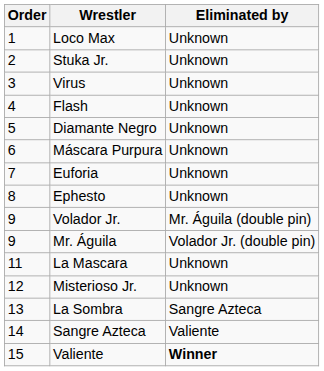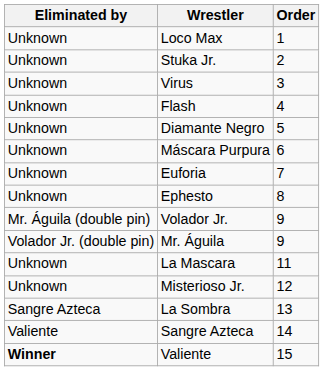 <table class="wikitable sortable">
 <tr>
+<th>Eliminated by</th>
+<th>Wrestler</th>
 <th>Order</th>
-<th>Wrestler</th>
-<th>Eliminated by</th>
 </tr>
 <tr>
+<td>Unknown</td>
+<td>Loco Max</td>
 <td>1</td>
-<td>Loco Max</td>
-<td>Unknown</td>
 </tr>
 <tr>
+<td>Unknown</td>
+<td>Stuka Jr.</td>
 <td>2</td>
-<td>Stuka Jr.</td>
-<td>Unknown</td>
 </tr>
 <tr>
+<td>Unknown</td>
+<td>Virus</td>
 <td>3</td>
-<td>Virus</td>
-<td>Unknown</td>
 </tr>
 <tr>
+<td>Unknown</td>
+<td>Flash</td>
 <td>4</td>
-<td>Flash</td>
-<td>Unknown</td>
 </tr>
 <tr>
+<td>Unknown</td>
+<td>Diamante Negro</td>
 <td>5</td>
-<td>Diamante Negro</td>
-<td>Unknown</td>
 </tr>
 <tr>
+<td>Unknown</td>
+<td>Máscara Purpura</td>
 <td>6</td>
-<td>Máscara Purpura</td>
-<td>Unknown</td>
 </tr>
 <tr>
+<td>Unknown</td>
+<td>Euforia</td>
 <td>7</td>
-<td>Euforia</td>
-<td>Unknown</td>
 </tr>
 <tr>
+<td>Unknown</td>
+<td>Ephesto</td>
 <td>8</td>
-<td>Ephesto</td>
-<td>Unknown</td>
 </tr>
 <tr>
+<td>Mr. Águila (double pin)</td>
+<td>Volador Jr.</td>
 <td>9</td>
-<td>Volador Jr.</td>
-<td>Mr. Águila (double pin)</td>
 </tr>
 <tr>
+<td>Volador Jr. (double pin)</td>
+<td>Mr. Águila</td>
 <td>9</td>
-<td>Mr. Águila</td>
-<td>Volador Jr. (double pin)</td>
 </tr>
 <tr>
+<td>Unknown</td>
+<td>La Mascara</td>
 <td>11</td>
-<td>La Mascara</td>
-<td>Unknown</td>
 </tr>
 <tr>
+<td>Unknown</td>
+<td>Misterioso Jr.</td>
 <td>12</td>
-<td>Misterioso Jr.</td>
-<td>Unknown</td>
 </tr>
 <tr>
+<td>Sangre Azteca</td>
+<td>La Sombra</td>
 <td>13</td>
-<td>La Sombra</td>
-<td>Sangre Azteca</td>
 </tr>
 <tr>
+<td>Valiente</td>
+<td>Sangre Azteca</td>
 <td>14</td>
-<td>Sangre Azteca</td>
-<td>Valiente</td>
 </tr>
 <tr>
+<td><strong>Winner</strong></td>
+<td>Valiente</td>
 <td>15</td>
-<td>Valiente</td>
-<td><strong>Winner</strong></td>
 </tr>
 </table>
